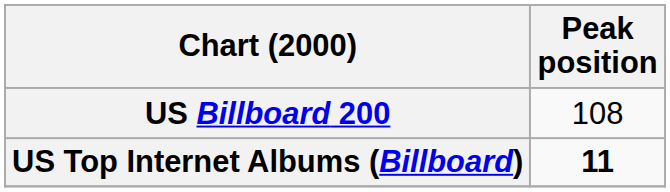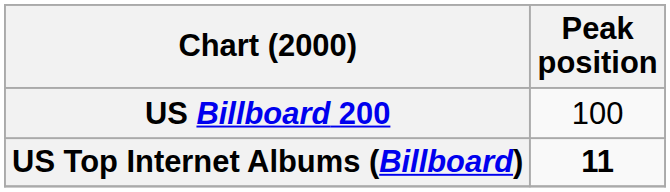 <table class="wikitable sortable plainrowheaders">
 <tr>
 <th>Chart (2000)</th>
 <th>Peak<br>position</th>
 </tr>
 <tr>
 <th scope="row">US <a href='#'><em>Billboard</em> 200</a></th>
-<td align="center">108</td>
+<td align="center">100</td>
 </tr>
 <tr>
 <th scope="row">US Top Internet Albums (<em><a href='#'>Billboard</a></em>)</th>
 <td align="center"><strong>11</strong></td>
 </tr>
 <tr>
 </tr>
 </table>
